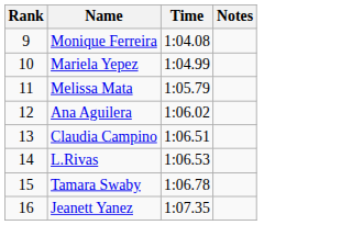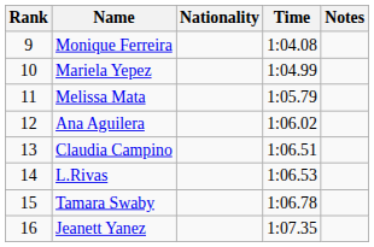 <table class="wikitable sortable" style="text-align:center">
 <tr>
 <th>Rank</th>
 <th>Name</th>
+<th>Nationality</th>
 <th>Time</th>
 <th>Notes</th>
 </tr>
 <tr>
 <td>9</td>
 <td align=left><a href='#'>Monique Ferreira</a></td>
+<td align=left></td>
 <td>1:04.08</td>
 <td></td>
 </tr>
 <tr>
 <td>10</td>
 <td align=left><a href='#'>Mariela Yepez</a></td>
+<td align=left></td>
 <td>1:04.99</td>
 <td></td>
 </tr>
 <tr>
 <td>11</td>
 <td align=left><a href='#'>Melissa Mata</a></td>
+<td align=left></td>
 <td>1:05.79</td>
 <td></td>
 </tr>
 <tr>
 <td>12</td>
 <td align=left><a href='#'>Ana Aguilera</a></td>
+<td align=left></td>
 <td>1:06.02</td>
 <td></td>
 </tr>
 <tr>
 <td>13</td>
 <td align=left><a href='#'>Claudia Campino</a></td>
+<td align=left></td>
 <td>1:06.51</td>
 <td></td>
 </tr>
 <tr>
 <td>14</td>
 <td align=left><a href='#'>L.Rivas</a></td>
+<td align=left></td>
 <td>1:06.53</td>
 <td></td>
 </tr>
 <tr>
 <td>15</td>
 <td align=left><a href='#'>Tamara Swaby</a></td>
+<td align=left></td>
 <td>1:06.78</td>
 <td></td>
 </tr>
 <tr>
 <td>16</td>
 <td align=left><a href='#'>Jeanett Yanez</a></td>
+<td align=left></td>
 <td>1:07.35</td>
 <td></td>
 </tr>
 </table>
